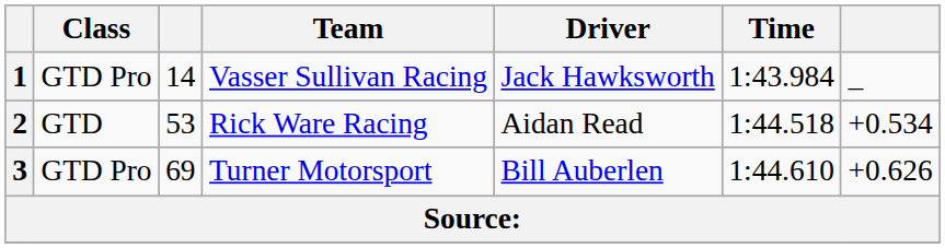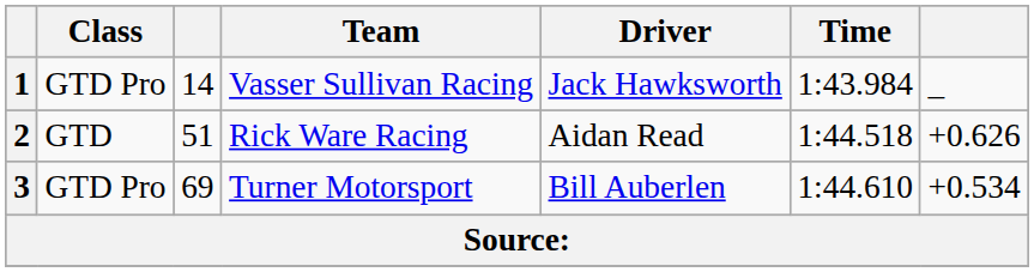 <table class="wikitable">
 <tr>
 <th scope="col"></th>
 <th scope="col">Class</th>
 <th scope="col"></th>
 <th scope="col">Team</th>
 <th scope="col">Driver</th>
 <th scope="col">Time</th>
 <th scope="col"></th>
 </tr>
 <tr>
 <th scope="row">1</th>
 <td>GTD Pro</td>
 <td>14</td>
 <td><a href='#'>Vasser Sullivan Racing</a></td>
 <td><a href='#'>Jack Hawksworth</a></td>
 <td>1:43.984</td>
 <td>_</td>
 </tr>
 <tr>
 <th scope="row">2</th>
 <td>GTD</td>
-<td>53</td>
+<td>51</td>
 <td><a href='#'>Rick Ware Racing</a></td>
 <td>Aidan Read</td>
 <td>1:44.518</td>
-<td>+0.534</td>
+<td>+0.626</td>
 </tr>
 <tr>
 <th scope="row">3</th>
 <td>GTD Pro</td>
 <td>69</td>
 <td><a href='#'>Turner Motorsport</a></td>
 <td><a href='#'>Bill Auberlen</a></td>
 <td>1:44.610</td>
-<td>+0.626</td>
+<td>+0.534</td>
 </tr>
 <tr>
 <th colspan="7">Source:</th>
 </tr>
 <tr>
 </tr>
 </table>
